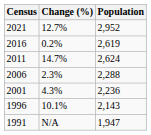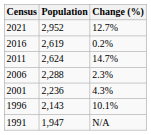 <table class="wikitable">
 <tr>
 <th>Census</th>
+<th>Population</th>
 <th>Change (%)</th>
-<th>Population</th>
 </tr>
 <tr>
 <td>2021</td>
+<td>2,952</td>
 <td> 12.7%</td>
-<td>2,952</td>
 </tr>
 <tr>
 <td>2016</td>
+<td>2,619</td>
 <td> 0.2%</td>
-<td>2,619</td>
 </tr>
 <tr>
 <td>2011</td>
+<td>2,624</td>
 <td> 14.7%</td>
-<td>2,624</td>
 </tr>
 <tr>
 <td>2006</td>
+<td>2,288</td>
 <td> 2.3%</td>
-<td>2,288</td>
 </tr>
 <tr>
 <td>2001</td>
+<td>2,236</td>
 <td> 4.3%</td>
-<td>2,236</td>
 </tr>
 <tr>
 <td>1996</td>
+<td>2,143</td>
 <td> 10.1%</td>
-<td>2,143</td>
 </tr>
 <tr>
 <td>1991</td>
+<td>1,947</td>
 <td>N/A</td>
-<td>1,947</td>
 </tr>
 </table>
